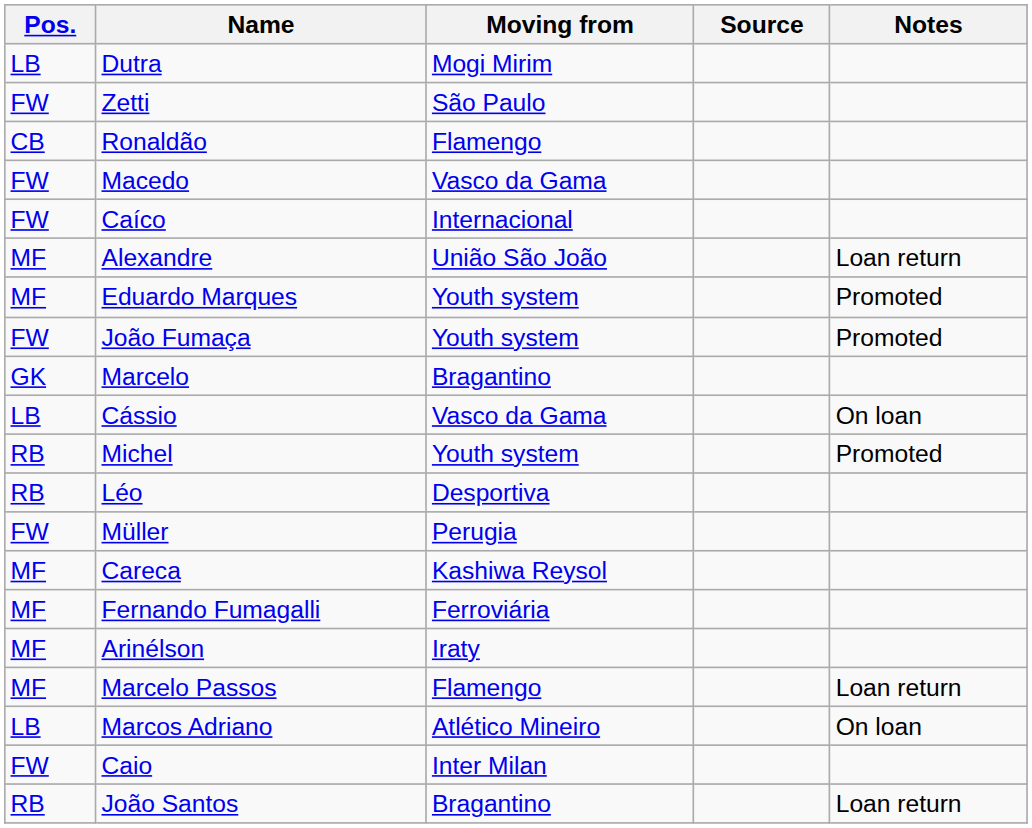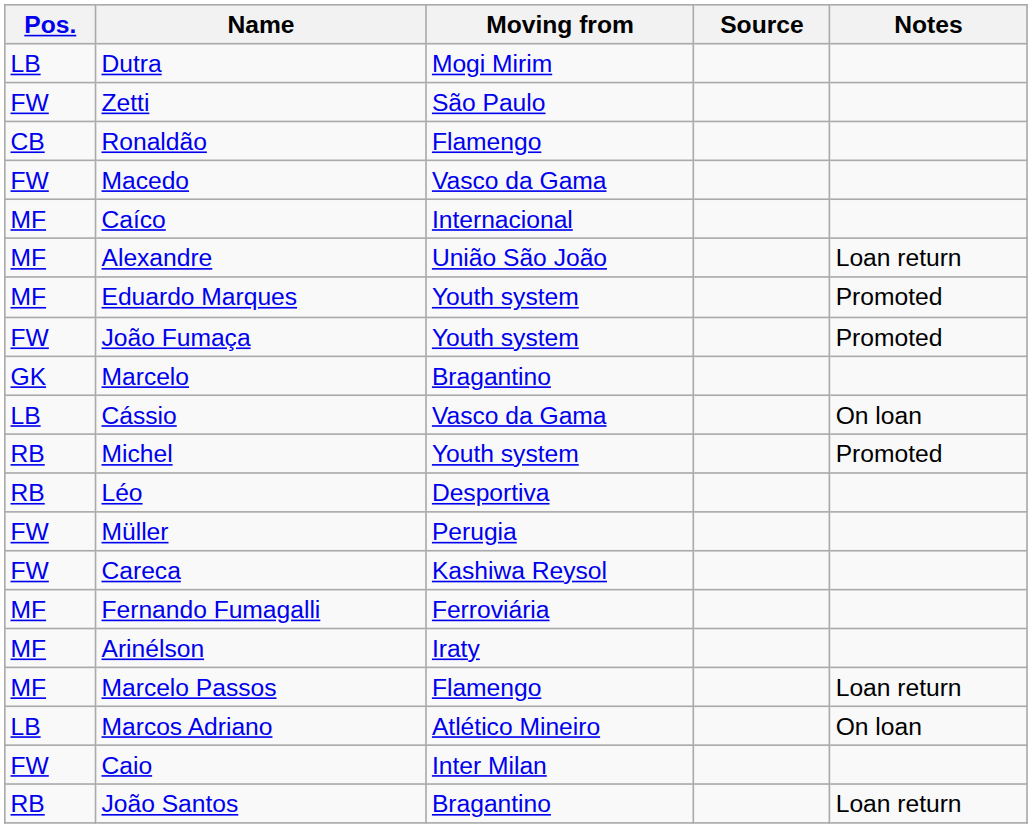 <table class="wikitable sortable" style="width:50%; text-align:center; font-size:95%; text-align:left;">
 <tr>
 <th><a href='#'>Pos.</a></th>
 <th>Name</th>
 <th>Moving from</th>
 <th>Source</th>
 <th>Notes</th>
 </tr>
 <tr>
 <td><a href='#'>LB</a></td>
 <td style="text-align:left;"> <a href='#'>Dutra</a></td>
 <td style="text-align:left;"><a href='#'>Mogi Mirim</a></td>
 <td></td>
 <td></td>
 </tr>
 <tr>
 <td><a href='#'>FW</a></td>
 <td style="text-align:left;"> <a href='#'>Zetti</a></td>
 <td style="text-align:left;"><a href='#'>São Paulo</a></td>
 <td></td>
 <td></td>
 </tr>
 <tr>
 <td><a href='#'>CB</a></td>
 <td style="text-align:left;"> <a href='#'>Ronaldão</a></td>
 <td style="text-align:left;"><a href='#'>Flamengo</a></td>
 <td></td>
 <td></td>
 </tr>
 <tr>
 <td><a href='#'>FW</a></td>
 <td style="text-align:left;"> <a href='#'>Macedo</a></td>
 <td style="text-align:left;"><a href='#'>Vasco da Gama</a></td>
 <td></td>
 <td></td>
 </tr>
 <tr>
-<td><a href='#'>FW</a></td>
+<td><a href='#'>MF</a></td>
 <td style="text-align:left;"> <a href='#'>Caíco</a></td>
 <td style="text-align:left;"><a href='#'>Internacional</a></td>
 <td></td>
 <td></td>
 </tr>
 <tr>
 <td><a href='#'>MF</a></td>
 <td style="text-align:left;"> <a href='#'>Alexandre</a></td>
 <td style="text-align:left;"><a href='#'>União São João</a></td>
 <td></td>
 <td>Loan return</td>
 </tr>
 <tr>
 <td><a href='#'>MF</a></td>
 <td style="text-align:left;"> <a href='#'>Eduardo Marques</a></td>
 <td style="text-align:left;"><a href='#'>Youth system</a></td>
 <td></td>
 <td>Promoted</td>
 </tr>
 <tr>
 <td><a href='#'>FW</a></td>
 <td style="text-align:left;"> <a href='#'>João Fumaça</a></td>
 <td style="text-align:left;"><a href='#'>Youth system</a></td>
 <td></td>
 <td>Promoted</td>
 </tr>
 <tr>
 <td><a href='#'>GK</a></td>
 <td style="text-align:left;"> <a href='#'>Marcelo</a></td>
 <td style="text-align:left;"><a href='#'>Bragantino</a></td>
 <td></td>
 <td></td>
 </tr>
 <tr>
 <td><a href='#'>LB</a></td>
 <td style="text-align:left;"> <a href='#'>Cássio</a></td>
 <td style="text-align:left;"><a href='#'>Vasco da Gama</a></td>
 <td></td>
 <td>On loan</td>
 </tr>
 <tr>
 <td><a href='#'>RB</a></td>
 <td style="text-align:left;"> <a href='#'>Michel</a></td>
 <td style="text-align:left;"><a href='#'>Youth system</a></td>
 <td></td>
 <td>Promoted</td>
 </tr>
 <tr>
 <td><a href='#'>RB</a></td>
 <td style="text-align:left;"> <a href='#'>Léo</a></td>
 <td style="text-align:left;"><a href='#'>Desportiva</a></td>
 <td></td>
 <td></td>
 </tr>
 <tr>
 <td><a href='#'>FW</a></td>
 <td style="text-align:left;"> <a href='#'>Müller</a></td>
 <td style="text-align:left;"> <a href='#'>Perugia</a></td>
 <td></td>
 <td></td>
 </tr>
 <tr>
-<td><a href='#'>MF</a></td>
+<td><a href='#'>FW</a></td>
 <td style="text-align:left;"> <a href='#'>Careca</a></td>
 <td style="text-align:left;"> <a href='#'>Kashiwa Reysol</a></td>
 <td></td>
 <td></td>
 </tr>
 <tr>
 <td><a href='#'>MF</a></td>
 <td style="text-align:left;"> <a href='#'>Fernando Fumagalli</a></td>
 <td style="text-align:left;"><a href='#'>Ferroviária</a></td>
 <td></td>
 <td></td>
 </tr>
 <tr>
 <td><a href='#'>MF</a></td>
 <td style="text-align:left;"> <a href='#'>Arinélson</a></td>
 <td style="text-align:left;"><a href='#'>Iraty</a></td>
 <td></td>
 <td></td>
 </tr>
 <tr>
 <td><a href='#'>MF</a></td>
 <td style="text-align:left;"> <a href='#'>Marcelo Passos</a></td>
 <td style="text-align:left;"><a href='#'>Flamengo</a></td>
 <td></td>
 <td>Loan return</td>
 </tr>
 <tr>
 <td><a href='#'>LB</a></td>
 <td style="text-align:left;"> <a href='#'>Marcos Adriano</a></td>
 <td style="text-align:left;"><a href='#'>Atlético Mineiro</a></td>
 <td></td>
 <td>On loan</td>
 </tr>
 <tr>
 <td><a href='#'>FW</a></td>
 <td style="text-align:left;"> <a href='#'>Caio</a></td>
 <td style="text-align:left;"> <a href='#'>Inter Milan</a></td>
 <td></td>
 <td></td>
 </tr>
 <tr>
 <td><a href='#'>RB</a></td>
 <td style="text-align:left;"> <a href='#'>João Santos</a></td>
 <td style="text-align:left;"><a href='#'>Bragantino</a></td>
 <td></td>
 <td>Loan return</td>
 </tr>
 </table>
